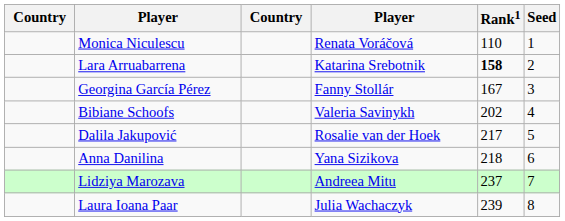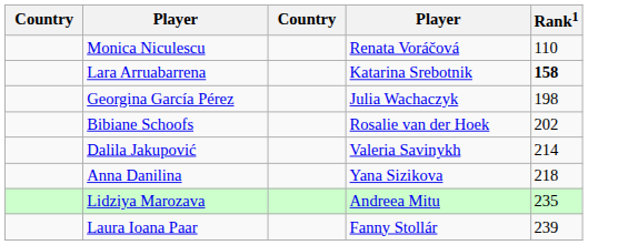 <table class="sortable wikitable">
 <tr>
 <th width="70">Country</th>
 <th width="175">Player</th>
 <th width="70">Country</th>
 <th width="175">Player</th>
 <th>Rank<sup>1</sup></th>
-<th>Seed</th>
 </tr>
 <tr>
 <td></td>
 <td><a href='#'>Monica Niculescu</a></td>
 <td></td>
 <td><a href='#'>Renata Voráčová</a></td>
 <td>110</td>
-<td>1</td>
 </tr>
 <tr>
 <td></td>
 <td><a href='#'>Lara Arruabarrena</a></td>
 <td></td>
 <td><a href='#'>Katarina Srebotnik</a></td>
 <td><strong>158</strong></td>
-<td>2</td>
 </tr>
 <tr>
 <td></td>
 <td><a href='#'>Georgina García Pérez</a></td>
 <td></td>
-<td><a href='#'>Fanny Stollár</a></td>
-<td>167</td>
-<td>3</td>
+<td><a href='#'>Julia Wachaczyk</a></td>
+<td>198</td>
 </tr>
 <tr>
 <td></td>
 <td><a href='#'>Bibiane Schoofs</a></td>
 <td></td>
-<td><a href='#'>Valeria Savinykh</a></td>
+<td><a href='#'>Rosalie van der Hoek</a></td>
 <td>202</td>
-<td>4</td>
 </tr>
 <tr>
 <td></td>
 <td><a href='#'>Dalila Jakupović</a></td>
 <td></td>
-<td><a href='#'>Rosalie van der Hoek</a></td>
-<td>217</td>
-<td>5</td>
+<td><a href='#'>Valeria Savinykh</a></td>
+<td>214</td>
 </tr>
 <tr>
 <td></td>
 <td><a href='#'>Anna Danilina</a></td>
 <td></td>
 <td><a href='#'>Yana Sizikova</a></td>
 <td>218</td>
-<td>6</td>
 </tr>
 <tr style="background:#cfc;">
 <td></td>
 <td><a href='#'>Lidziya Marozava</a></td>
 <td></td>
 <td><a href='#'>Andreea Mitu</a></td>
-<td>237</td>
-<td>7</td>
+<td>235</td>
 </tr>
 <tr>
 <td></td>
 <td><a href='#'>Laura Ioana Paar</a></td>
 <td></td>
-<td><a href='#'>Julia Wachaczyk</a></td>
+<td><a href='#'>Fanny Stollár</a></td>
 <td>239</td>
-<td>8</td>
 </tr>
 </table>
